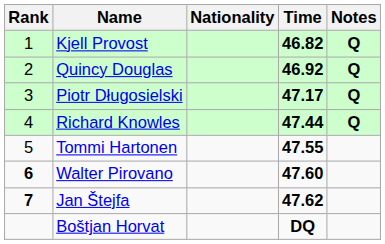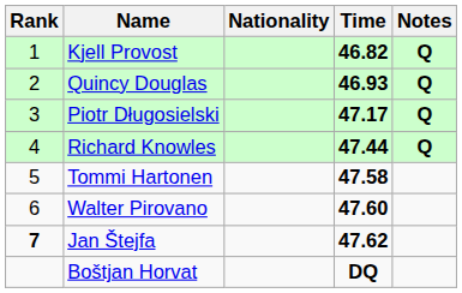 <table class="wikitable sortable" style="text-align:center">
 <tr>
 <th>Rank</th>
 <th>Name</th>
 <th>Nationality</th>
 <th>Time</th>
 <th>Notes</th>
 </tr>
 <tr bgcolor=ccffcc>
 <td>1</td>
 <td align=left><a href='#'>Kjell Provost</a></td>
 <td align=left></td>
 <td><strong>46.82</strong></td>
 <td><strong>Q</strong></td>
 </tr>
 <tr bgcolor=ccffcc>
 <td>2</td>
 <td align=left><a href='#'>Quincy Douglas</a></td>
 <td align=left></td>
-<td><strong>46.92</strong></td>
+<td><strong>46.93</strong></td>
 <td><strong>Q</strong></td>
 </tr>
 <tr bgcolor=ccffcc>
 <td>3</td>
 <td align=left><a href='#'>Piotr Długosielski</a></td>
 <td align=left></td>
 <td><strong>47.17</strong></td>
 <td><strong>Q</strong></td>
 </tr>
 <tr bgcolor=ccffcc>
 <td>4</td>
 <td align=left><a href='#'>Richard Knowles</a></td>
 <td align=left></td>
 <td><strong>47.44</strong></td>
 <td><strong>Q</strong></td>
 </tr>
 <tr>
 <td>5</td>
 <td align=left><a href='#'>Tommi Hartonen</a></td>
 <td align=left></td>
-<td><strong>47.55</strong></td>
+<td><strong>47.58</strong></td>
 <td></td>
 </tr>
 <tr>
-<td><strong>6</strong></td>
+<td>6</td>
 <td align=left><a href='#'>Walter Pirovano</a></td>
 <td align=left></td>
 <td><strong>47.60</strong></td>
 <td></td>
 </tr>
 <tr>
 <td><strong>7</strong></td>
 <td align=left><a href='#'>Jan Štejfa</a></td>
 <td align=left></td>
 <td><strong>47.62</strong></td>
 <td></td>
 </tr>
 <tr>
 <td></td>
 <td align=left><a href='#'>Boštjan Horvat</a></td>
 <td align=left></td>
 <td><strong>DQ</strong></td>
 <td></td>
 </tr>
 </table>
